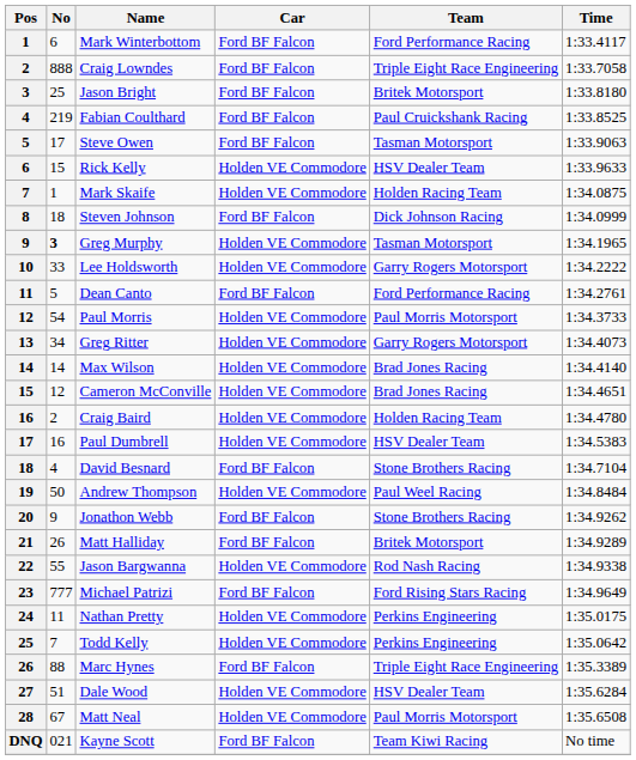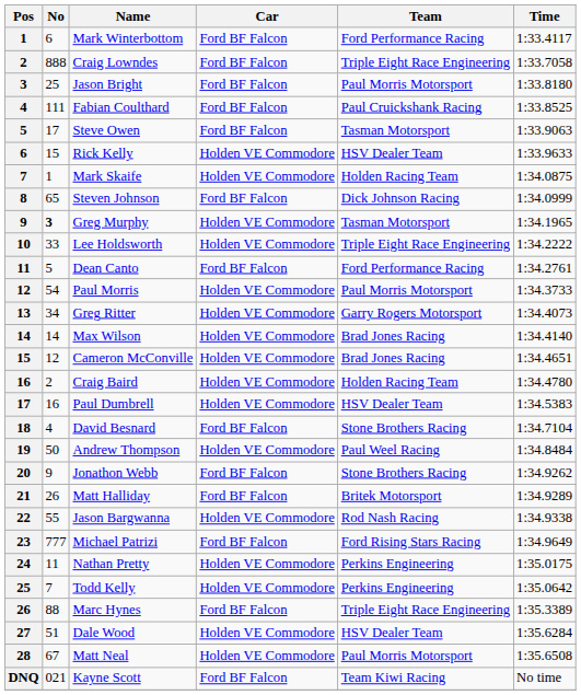 <table class="wikitable" style="font-size: 85%;">
 <tr>
 <th>Pos</th>
 <th>No</th>
 <th>Name</th>
 <th>Car</th>
 <th>Team</th>
 <th>Time</th>
 </tr>
 <tr>
 <th>1</th>
 <td>6</td>
 <td> <a href='#'>Mark Winterbottom</a></td>
 <td><a href='#'>Ford BF Falcon</a></td>
 <td><a href='#'>Ford Performance Racing</a></td>
 <td>1:33.4117</td>
 </tr>
 <tr>
 <th>2</th>
 <td>888</td>
 <td> <a href='#'>Craig Lowndes</a></td>
 <td><a href='#'>Ford BF Falcon</a></td>
 <td><a href='#'>Triple Eight Race Engineering</a></td>
 <td>1:33.7058</td>
 </tr>
 <tr>
 <th>3</th>
 <td>25</td>
 <td> <a href='#'>Jason Bright</a></td>
 <td><a href='#'>Ford BF Falcon</a></td>
-<td><a href='#'>Britek Motorsport</a></td>
+<td><a href='#'>Paul Morris Motorsport</a></td>
 <td>1:33.8180</td>
 </tr>
 <tr>
 <th>4</th>
-<td>219</td>
+<td>111</td>
 <td> <a href='#'>Fabian Coulthard</a></td>
 <td><a href='#'>Ford BF Falcon</a></td>
 <td><a href='#'>Paul Cruickshank Racing</a></td>
 <td>1:33.8525</td>
 </tr>
 <tr>
 <th>5</th>
 <td>17</td>
 <td> <a href='#'>Steve Owen</a></td>
 <td><a href='#'>Ford BF Falcon</a></td>
 <td><a href='#'>Tasman Motorsport</a></td>
 <td>1:33.9063</td>
 </tr>
 <tr>
 <th>6</th>
 <td>15</td>
 <td> <a href='#'>Rick Kelly</a></td>
 <td><a href='#'>Holden VE Commodore</a></td>
 <td><a href='#'>HSV Dealer Team</a></td>
 <td>1:33.9633</td>
 </tr>
 <tr>
 <th>7</th>
 <td>1</td>
 <td> <a href='#'>Mark Skaife</a></td>
 <td><a href='#'>Holden VE Commodore</a></td>
 <td><a href='#'>Holden Racing Team</a></td>
 <td>1:34.0875</td>
 </tr>
 <tr>
 <th>8</th>
-<td>18</td>
+<td>65</td>
 <td> <a href='#'>Steven Johnson</a></td>
 <td><a href='#'>Ford BF Falcon</a></td>
 <td><a href='#'>Dick Johnson Racing</a></td>
 <td>1:34.0999</td>
 </tr>
 <tr>
 <th>9</th>
 <td><strong>3</strong></td>
 <td> <a href='#'>Greg Murphy</a></td>
 <td><a href='#'>Holden VE Commodore</a></td>
 <td><a href='#'>Tasman Motorsport</a></td>
 <td>1:34.1965</td>
 </tr>
 <tr>
 <th>10</th>
 <td>33</td>
 <td> <a href='#'>Lee Holdsworth</a></td>
 <td><a href='#'>Holden VE Commodore</a></td>
-<td><a href='#'>Garry Rogers Motorsport</a></td>
+<td><a href='#'>Triple Eight Race Engineering</a></td>
 <td>1:34.2222</td>
 </tr>
 <tr>
 <th>11</th>
 <td>5</td>
 <td> <a href='#'>Dean Canto</a></td>
 <td><a href='#'>Ford BF Falcon</a></td>
 <td><a href='#'>Ford Performance Racing</a></td>
 <td>1:34.2761</td>
 </tr>
 <tr>
 <th>12</th>
 <td>54</td>
 <td> <a href='#'>Paul Morris</a></td>
 <td><a href='#'>Holden VE Commodore</a></td>
 <td><a href='#'>Paul Morris Motorsport</a></td>
 <td>1:34.3733</td>
 </tr>
 <tr>
 <th>13</th>
 <td>34</td>
 <td> <a href='#'>Greg Ritter</a></td>
 <td><a href='#'>Holden VE Commodore</a></td>
 <td><a href='#'>Garry Rogers Motorsport</a></td>
 <td>1:34.4073</td>
 </tr>
 <tr>
 <th>14</th>
 <td>14</td>
 <td> <a href='#'>Max Wilson</a></td>
 <td><a href='#'>Holden VE Commodore</a></td>
 <td><a href='#'>Brad Jones Racing</a></td>
 <td>1:34.4140</td>
 </tr>
 <tr>
 <th>15</th>
 <td>12</td>
 <td> <a href='#'>Cameron McConville</a></td>
 <td><a href='#'>Holden VE Commodore</a></td>
 <td><a href='#'>Brad Jones Racing</a></td>
 <td>1:34.4651</td>
 </tr>
 <tr>
 <th>16</th>
 <td>2</td>
 <td> <a href='#'>Craig Baird</a></td>
 <td><a href='#'>Holden VE Commodore</a></td>
 <td><a href='#'>Holden Racing Team</a></td>
 <td>1:34.4780</td>
 </tr>
 <tr>
 <th>17</th>
 <td>16</td>
 <td> <a href='#'>Paul Dumbrell</a></td>
 <td><a href='#'>Holden VE Commodore</a></td>
 <td><a href='#'>HSV Dealer Team</a></td>
 <td>1:34.5383</td>
 </tr>
 <tr>
 <th>18</th>
 <td>4</td>
 <td> <a href='#'>David Besnard</a></td>
 <td><a href='#'>Ford BF Falcon</a></td>
 <td><a href='#'>Stone Brothers Racing</a></td>
 <td>1:34.7104</td>
 </tr>
 <tr>
 <th>19</th>
 <td>50</td>
 <td> <a href='#'>Andrew Thompson</a></td>
 <td><a href='#'>Holden VE Commodore</a></td>
 <td><a href='#'>Paul Weel Racing</a></td>
 <td>1:34.8484</td>
 </tr>
 <tr>
 <th>20</th>
 <td>9</td>
 <td> <a href='#'>Jonathon Webb</a></td>
 <td><a href='#'>Ford BF Falcon</a></td>
 <td><a href='#'>Stone Brothers Racing</a></td>
 <td>1:34.9262</td>
 </tr>
 <tr>
 <th>21</th>
 <td>26</td>
 <td> <a href='#'>Matt Halliday</a></td>
 <td><a href='#'>Ford BF Falcon</a></td>
 <td><a href='#'>Britek Motorsport</a></td>
 <td>1:34.9289</td>
 </tr>
 <tr>
 <th>22</th>
 <td>55</td>
 <td> <a href='#'>Jason Bargwanna</a></td>
 <td><a href='#'>Holden VE Commodore</a></td>
 <td><a href='#'>Rod Nash Racing</a></td>
 <td>1:34.9338</td>
 </tr>
 <tr>
 <th>23</th>
 <td>777</td>
 <td> <a href='#'>Michael Patrizi</a></td>
 <td><a href='#'>Ford BF Falcon</a></td>
 <td><a href='#'>Ford Rising Stars Racing</a></td>
 <td>1:34.9649</td>
 </tr>
 <tr>
 <th>24</th>
 <td>11</td>
 <td> <a href='#'>Nathan Pretty</a></td>
 <td><a href='#'>Holden VE Commodore</a></td>
 <td><a href='#'>Perkins Engineering</a></td>
 <td>1:35.0175</td>
 </tr>
 <tr>
 <th>25</th>
 <td>7</td>
 <td> <a href='#'>Todd Kelly</a></td>
 <td><a href='#'>Holden VE Commodore</a></td>
 <td><a href='#'>Perkins Engineering</a></td>
 <td>1:35.0642</td>
 </tr>
 <tr>
 <th>26</th>
 <td>88</td>
 <td> <a href='#'>Marc Hynes</a></td>
 <td><a href='#'>Ford BF Falcon</a></td>
 <td><a href='#'>Triple Eight Race Engineering</a></td>
 <td>1:35.3389</td>
 </tr>
 <tr>
 <th>27</th>
 <td>51</td>
 <td> <a href='#'>Dale Wood</a></td>
 <td><a href='#'>Holden VE Commodore</a></td>
 <td><a href='#'>HSV Dealer Team</a></td>
 <td>1:35.6284</td>
 </tr>
 <tr>
 <th>28</th>
 <td>67</td>
 <td> <a href='#'>Matt Neal</a></td>
 <td><a href='#'>Holden VE Commodore</a></td>
 <td><a href='#'>Paul Morris Motorsport</a></td>
 <td>1:35.6508</td>
 </tr>
 <tr>
 <th>DNQ</th>
 <td>021</td>
 <td> <a href='#'>Kayne Scott</a></td>
 <td><a href='#'>Ford BF Falcon</a></td>
 <td><a href='#'>Team Kiwi Racing</a></td>
 <td>No time</td>
 </tr>
 <tr>
 </tr>
 </table>
